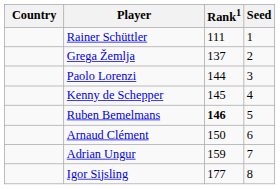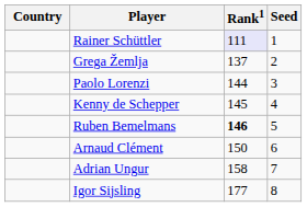 <table class="sortable wikitable">
 <tr>
 <th width="70">Country</th>
 <th width="175">Player</th>
 <th>Rank<sup>1</sup></th>
 <th>Seed</th>
 </tr>
 <tr>
 <td></td>
 <td><a href='#'>Rainer Schüttler</a></td>
-<td>111</td>
+<td style="background: lavender;">111</td>
 <td>1</td>
 </tr>
 <tr>
 <td></td>
 <td><a href='#'>Grega Žemlja</a></td>
 <td>137</td>
 <td>2</td>
 </tr>
 <tr>
 <td></td>
 <td><a href='#'>Paolo Lorenzi</a></td>
 <td>144</td>
 <td>3</td>
 </tr>
 <tr>
 <td></td>
 <td><a href='#'>Kenny de Schepper</a></td>
 <td>145</td>
 <td>4</td>
 </tr>
 <tr>
 <td></td>
 <td><a href='#'>Ruben Bemelmans</a></td>
 <td><strong>146</strong></td>
 <td>5</td>
 </tr>
 <tr>
 <td></td>
 <td><a href='#'>Arnaud Clément</a></td>
 <td>150</td>
 <td>6</td>
 </tr>
 <tr>
 <td></td>
 <td><a href='#'>Adrian Ungur</a></td>
-<td>159</td>
+<td>158</td>
 <td>7</td>
 </tr>
 <tr>
 <td></td>
 <td><a href='#'>Igor Sijsling</a></td>
 <td>177</td>
 <td>8</td>
 </tr>
 </table>
